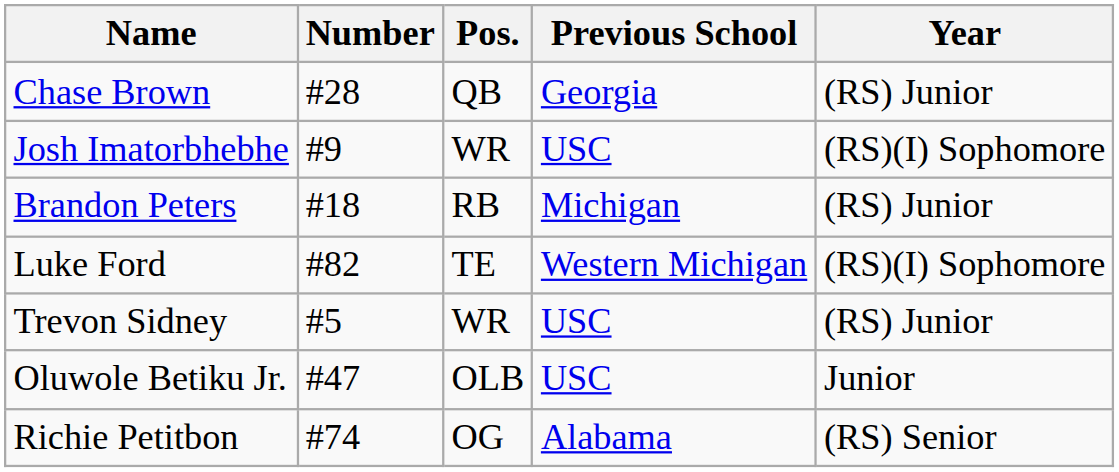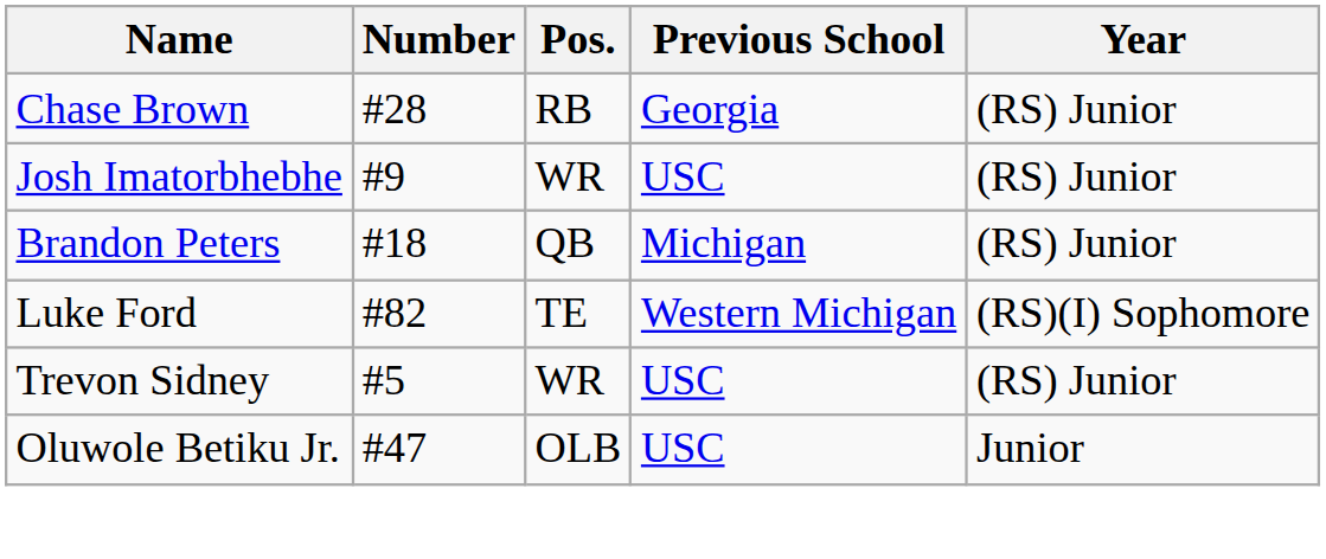 <table class="wikitable sortable">
 <tr>
 <th>Name</th>
 <th>Number</th>
 <th>Pos.</th>
 <th class="unsortable">Previous School</th>
 <th>Year</th>
 </tr>
 <tr>
 <td><a href='#'>Chase Brown</a></td>
 <td>#28</td>
-<td>QB</td>
+<td>RB</td>
 <td><a href='#'>Georgia</a></td>
 <td>(RS) Junior</td>
 </tr>
 <tr>
 <td><a href='#'>Josh Imatorbhebhe</a></td>
 <td>#9</td>
 <td>WR</td>
 <td><a href='#'>USC</a></td>
-<td>(RS)(I) Sophomore</td>
+<td>(RS) Junior</td>
 </tr>
 <tr>
 <td><a href='#'>Brandon Peters</a></td>
 <td>#18</td>
-<td>RB</td>
+<td>QB</td>
 <td><a href='#'>Michigan</a></td>
 <td>(RS) Junior</td>
 </tr>
 <tr>
 <td>Luke Ford</td>
 <td>#82</td>
 <td>TE</td>
 <td><a href='#'>Western Michigan</a></td>
 <td>(RS)(I) Sophomore</td>
 </tr>
 <tr>
 <td>Trevon Sidney</td>
 <td>#5</td>
 <td>WR</td>
 <td><a href='#'>USC</a></td>
 <td>(RS) Junior</td>
 </tr>
 <tr>
 <td>Oluwole Betiku Jr.</td>
 <td>#47</td>
 <td>OLB</td>
 <td><a href='#'>USC</a></td>
 <td>Junior</td>
 </tr>
-<tr>
-<td>Richie Petitbon</td>
-<td>#74</td>
-<td>OG</td>
-<td><a href='#'>Alabama</a></td>
-<td>(RS) Senior</td>
-</tr>
 </table>
